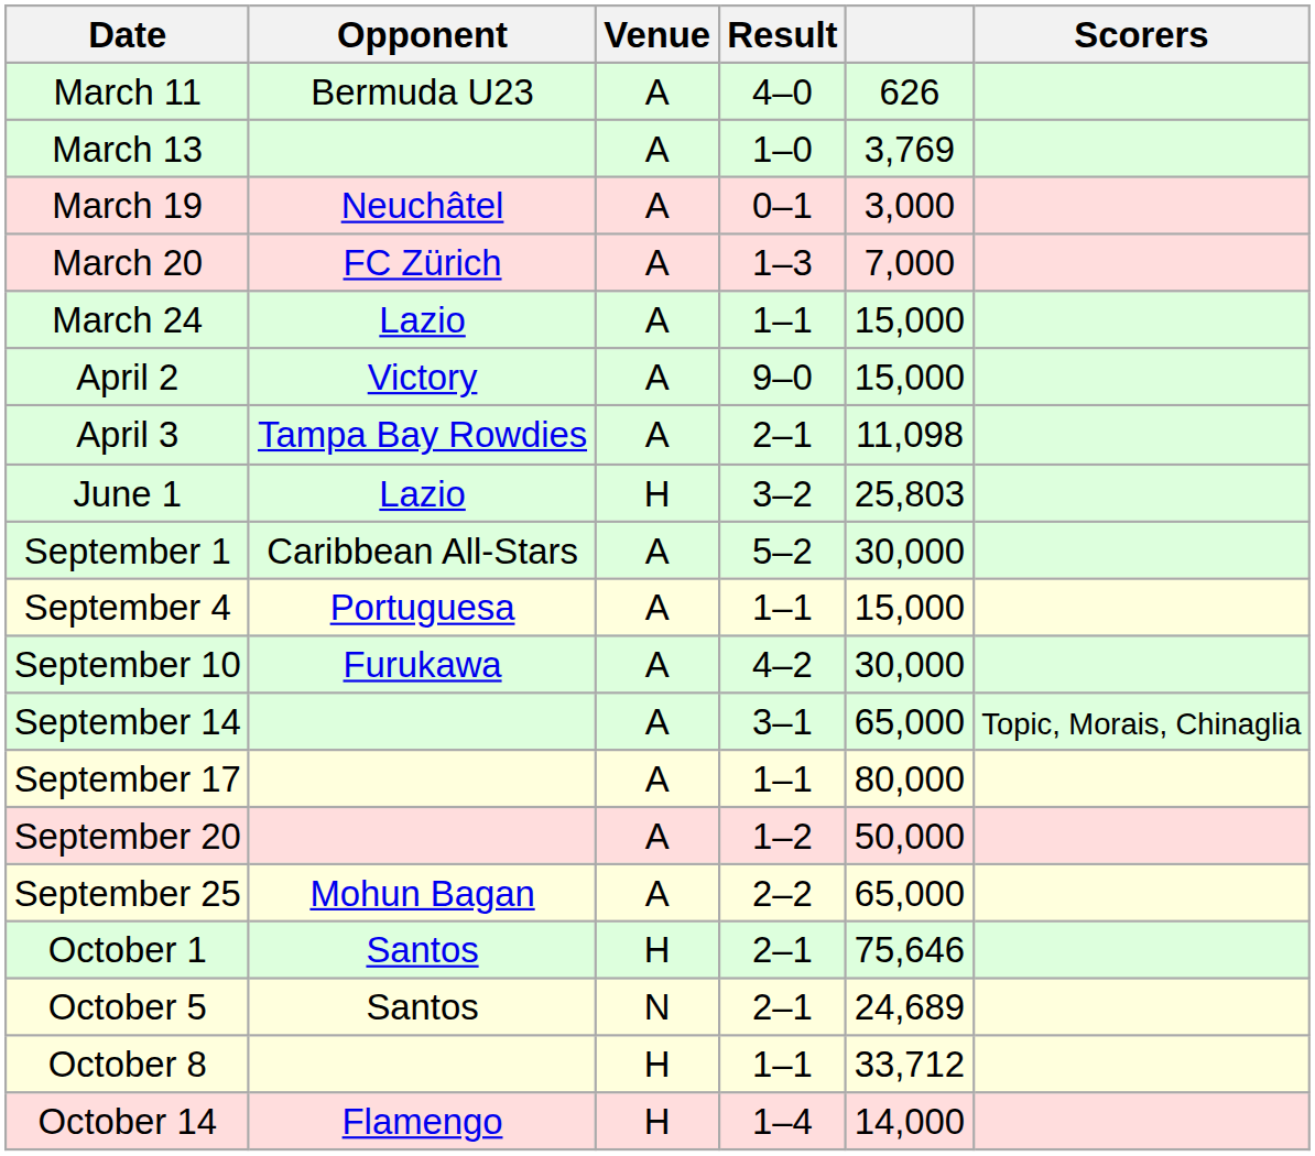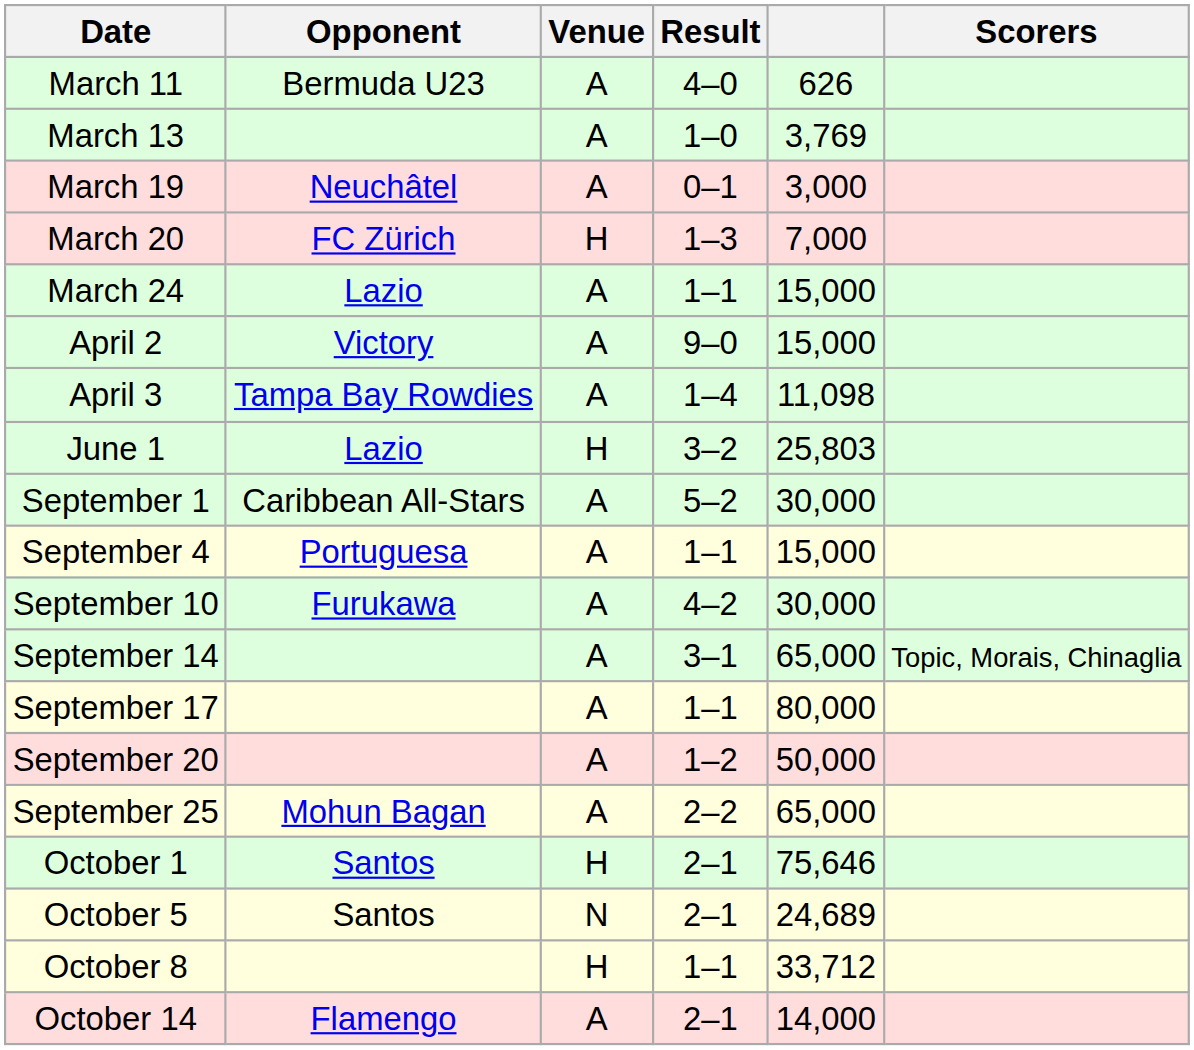 <table class="wikitable" style="font-size:95%; text-align:center">
 <tr>
 <th>Date</th>
 <th>Opponent</th>
 <th>Venue</th>
 <th>Result</th>
 <th></th>
 <th>Scorers</th>
 </tr>
 <tr bgcolor= #ddffdd>
 <td> March 11</td>
 <td>  Bermuda U23</td>
 <td>A</td>
 <td>4–0</td>
 <td>626</td>
 <td></td>
 </tr>
 <tr bgcolor= #ddffdd>
 <td> March 13</td>
 <td> </td>
 <td>A</td>
 <td>1–0</td>
 <td>3,769</td>
 <td></td>
 </tr>
 <tr bgcolor= #ffdddd>
 <td> March 19</td>
 <td>  <a href='#'>Neuchâtel</a></td>
 <td>A</td>
 <td>0–1</td>
 <td>3,000</td>
 <td></td>
 </tr>
 <tr bgcolor= #ffdddd>
 <td> March 20</td>
 <td>  <a href='#'>FC Zürich</a></td>
-<td>A</td>
+<td>H</td>
 <td>1–3</td>
 <td>7,000</td>
 <td></td>
 </tr>
 <tr bgcolor= #ddffdd>
 <td> March 24</td>
 <td>  <a href='#'>Lazio</a></td>
 <td>A</td>
 <td>1–1</td>
 <td>15,000</td>
 <td></td>
 </tr>
 <tr bgcolor= #ddffdd>
 <td> April 2</td>
 <td>  <a href='#'>Victory</a></td>
 <td>A</td>
 <td>9–0</td>
 <td>15,000</td>
 <td></td>
 </tr>
 <tr bgcolor= #ddffdd>
 <td> April 3</td>
 <td>  <a href='#'>Tampa Bay Rowdies</a></td>
 <td>A</td>
-<td>2–1</td>
+<td>1–4</td>
 <td>11,098</td>
 <td></td>
 </tr>
 <tr bgcolor= #ddffdd>
 <td> June 1</td>
 <td> <a href='#'>Lazio</a></td>
 <td>H</td>
 <td>3–2</td>
 <td>25,803</td>
 <td></td>
 </tr>
 <tr bgcolor="#ddffdd">
 <td>September 1</td>
 <td>  Caribbean All-Stars</td>
 <td>A</td>
 <td>5–2</td>
 <td>30,000</td>
 <td></td>
 </tr>
 <tr bgcolor="#ffffdd">
 <td>September 4</td>
 <td> <a href='#'>Portuguesa</a></td>
 <td>A</td>
 <td>1–1</td>
 <td>15,000</td>
 <td></td>
 </tr>
 <tr bgcolor="#ddffdd">
 <td>September 10</td>
 <td> <a href='#'>Furukawa</a></td>
 <td>A</td>
 <td>4–2</td>
 <td>30,000</td>
 <td></td>
 </tr>
 <tr bgcolor= #ddffdd>
 <td>September 14</td>
 <td> </td>
 <td>A</td>
 <td>3–1</td>
 <td>65,000</td>
 <td><small>Topic, Morais, Chinaglia</small></td>
 </tr>
 <tr bgcolor="#ffffdd">
 <td> September 17</td>
 <td></td>
 <td>A</td>
 <td>1–1</td>
 <td>80,000</td>
 <td></td>
 </tr>
 <tr bgcolor="#ffdddd">
 <td>September 20</td>
 <td> </td>
 <td>A</td>
 <td>1–2</td>
 <td>50,000</td>
 <td></td>
 </tr>
 <tr bgcolor="#ffffdd">
 <td>September 25</td>
 <td>  <a href='#'>Mohun Bagan</a></td>
 <td>A</td>
 <td>2–2</td>
 <td>65,000</td>
 <td></td>
 </tr>
 <tr bgcolor="#ddffdd">
 <td>October 1</td>
 <td>  <a href='#'>Santos</a> </td>
 <td>H</td>
 <td>2–1</td>
 <td>75,646</td>
 <td></td>
 </tr>
 <tr bgcolor="#ffffdd">
 <td>October 5</td>
 <td> Santos</td>
 <td>N </td>
 <td>2–1</td>
 <td>24,689</td>
 <td></td>
 </tr>
 <tr bgcolor="#ffffdd">
 <td> October 8</td>
 <td> </td>
 <td>H</td>
 <td>1–1</td>
 <td>33,712</td>
 <td></td>
 </tr>
 <tr bgcolor="#ffdddd">
 <td> October 14</td>
 <td> <a href='#'>Flamengo</a></td>
-<td>H</td>
-<td>1–4</td>
+<td>A</td>
+<td>2–1</td>
 <td>14,000</td>
 <td></td>
 </tr>
 </table>
